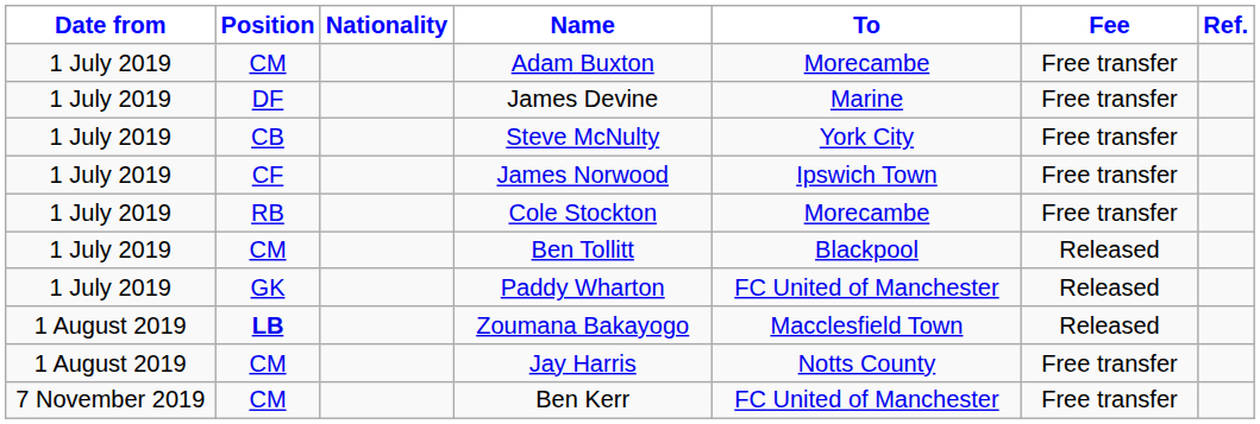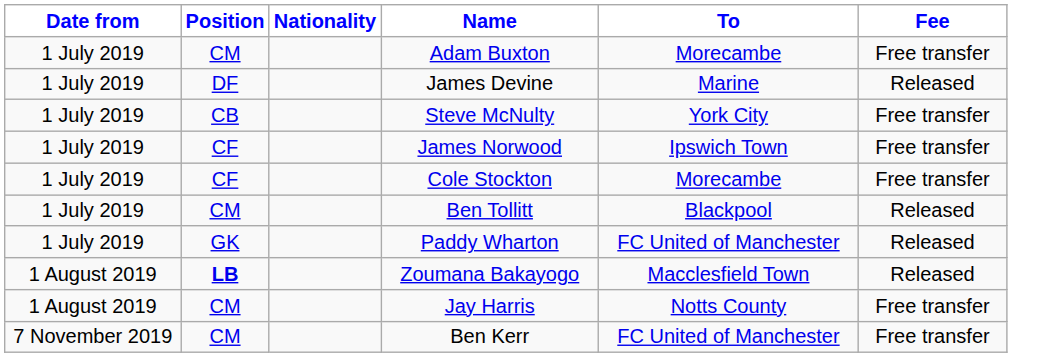 <table class="wikitable"  style="text-align:center; font-size:90%; ">
 <tr>
 <th style="background:#FFFFFF; color:#0000FF; width:120px;">Date from</th>
 <th style="background:#FFFFFF; color:#0000FF; width:50px;">Position</th>
 <th style="background:#FFFFFF; color:#0000FF; width:50px;">Nationality</th>
 <th style="background:#FFFFFF; color:#0000FF; width:150px;">Name</th>
 <th style="background:#FFFFFF; color:#0000FF; width:180px;">To</th>
 <th style="background:#FFFFFF; color:#0000FF; width:100px;">Fee</th>
-<th style="background:#FFFFFF; color:#0000FF; width:25px;">Ref.</th>
 </tr>
 <tr>
 <td>1 July 2019</td>
 <td><a href='#'>CM</a></td>
 <td></td>
 <td><a href='#'>Adam Buxton</a></td>
 <td> <a href='#'>Morecambe</a></td>
 <td>Free transfer</td>
-<td></td>
 </tr>
 <tr>
 <td>1 July 2019</td>
 <td><a href='#'>DF</a></td>
 <td></td>
 <td>James Devine</td>
 <td> <a href='#'>Marine</a></td>
-<td>Free transfer</td>
-<td></td>
+<td>Released</td>
 </tr>
 <tr>
 <td>1 July 2019</td>
 <td><a href='#'>CB</a></td>
 <td></td>
 <td><a href='#'>Steve McNulty</a></td>
 <td> <a href='#'>York City</a></td>
 <td>Free transfer</td>
-<td></td>
 </tr>
 <tr>
 <td>1 July 2019</td>
 <td><a href='#'>CF</a></td>
 <td></td>
 <td><a href='#'>James Norwood</a></td>
 <td> <a href='#'>Ipswich Town</a></td>
 <td>Free transfer</td>
-<td></td>
 </tr>
 <tr>
 <td>1 July 2019</td>
-<td><a href='#'>RB</a></td>
+<td><a href='#'>CF</a></td>
 <td></td>
 <td><a href='#'>Cole Stockton</a></td>
 <td> <a href='#'>Morecambe</a></td>
 <td>Free transfer</td>
-<td></td>
 </tr>
 <tr>
 <td>1 July 2019</td>
 <td><a href='#'>CM</a></td>
 <td></td>
 <td><a href='#'>Ben Tollitt</a></td>
 <td> <a href='#'>Blackpool</a></td>
 <td>Released</td>
-<td></td>
 </tr>
 <tr>
 <td>1 July 2019</td>
 <td><a href='#'>GK</a></td>
 <td></td>
 <td><a href='#'>Paddy Wharton</a></td>
 <td> <a href='#'>FC United of Manchester</a></td>
 <td>Released</td>
-<td></td>
 </tr>
 <tr>
 <td>1 August 2019</td>
 <td><strong><a href='#'>LB</a></strong></td>
 <td></td>
 <td><a href='#'>Zoumana Bakayogo</a></td>
 <td> <a href='#'>Macclesfield Town</a></td>
 <td>Released</td>
-<td></td>
 </tr>
 <tr>
 <td>1 August 2019</td>
 <td><a href='#'>CM</a></td>
 <td></td>
 <td><a href='#'>Jay Harris</a></td>
 <td> <a href='#'>Notts County</a></td>
 <td>Free transfer</td>
-<td></td>
 </tr>
 <tr>
 <td>7 November 2019</td>
 <td><a href='#'>CM</a></td>
 <td></td>
 <td>Ben Kerr</td>
 <td> <a href='#'>FC United of Manchester</a></td>
 <td>Free transfer</td>
-<td></td>
 </tr>
 </table>
